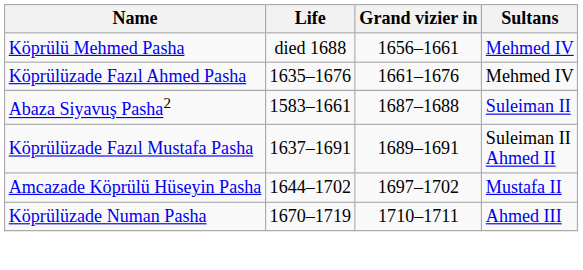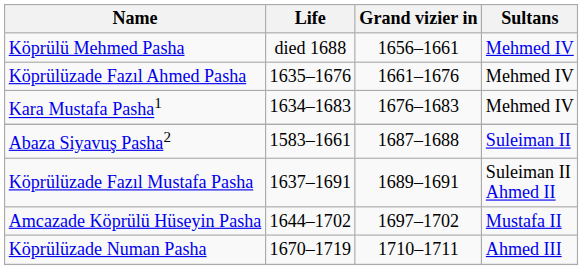 <table class="wikitable">
 <tr>
 <th>Name</th>
 <th>Life</th>
 <th>Grand vizier in</th>
 <th>Sultans</th>
 </tr>
 <tr>
 <td><a href='#'>Köprülü Mehmed Pasha</a></td>
 <td style="text-align:center;">died 1688</td>
 <td style="text-align:center;">1656–1661</td>
 <td><a href='#'>Mehmed IV</a></td>
 </tr>
 <tr>
 <td><a href='#'>Köprülüzade Fazıl Ahmed Pasha</a></td>
 <td style="text-align:center;">1635–1676</td>
 <td style="text-align:center;">1661–1676</td>
+<td>Mehmed IV</td>
+</tr>
+<tr>
+<td><a href='#'>Kara Mustafa Pasha</a><sup>1</sup></td>
+<td style="text-align:center;">1634–1683</td>
+<td style="text-align:center;">1676–1683</td>
 <td>Mehmed IV</td>
 </tr>
 <tr>
 </tr>
 <tr>
 <td><a href='#'>Abaza Siyavuş Pasha</a><sup>2</sup></td>
 <td style="text-align:center;">1583–1661</td>
 <td style="text-align:center;">1687–1688</td>
 <td><a href='#'>Suleiman II</a></td>
 </tr>
 <tr>
 <td><a href='#'>Köprülüzade Fazıl Mustafa Pasha</a></td>
 <td style="text-align:center;">1637–1691</td>
 <td style="text-align:center;">1689–1691</td>
 <td>Suleiman II<br><a href='#'>Ahmed II</a></td>
 </tr>
 <tr>
 <td><a href='#'>Amcazade Köprülü Hüseyin Pasha</a></td>
 <td style="text-align:center;">1644–1702</td>
 <td style="text-align:center;">1697–1702</td>
 <td><a href='#'>Mustafa II</a></td>
 </tr>
 <tr>
 <td><a href='#'>Köprülüzade Numan Pasha</a></td>
 <td style="text-align:center;">1670–1719</td>
 <td style="text-align:center;">1710–1711</td>
 <td><a href='#'>Ahmed III</a></td>
 </tr>
 <tr>
 </tr>
 </table>
